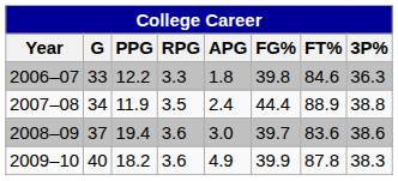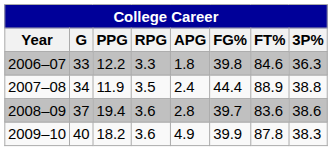 <table class="wikitable"  style="float:right; font-size:95%; clear:right; margin:0 0 1em 1em;">
 <tr>
 <td colspan="8"  style="text-align:center; font-size:100%; background:#009; color:#fff;"><strong>College Career</strong></td>
 </tr>
 <tr>
 <th>Year</th>
 <th>G</th>
 <th>PPG</th>
 <th>RPG</th>
 <th>APG</th>
 <th>FG%</th>
 <th>FT%</th>
 <th>3P%</th>
 </tr>
 <tr style="background:silver;">
 <td>2006–07</td>
 <td>33</td>
 <td>12.2</td>
 <td>3.3</td>
 <td>1.8</td>
 <td>39.8</td>
 <td>84.6</td>
 <td>36.3</td>
 </tr>
 <tr>
 <td>2007–08</td>
 <td>34</td>
 <td>11.9</td>
 <td>3.5</td>
 <td>2.4</td>
 <td>44.4</td>
 <td>88.9</td>
 <td>38.8</td>
 </tr>
 <tr style="background:silver;">
 <td>2008–09</td>
 <td>37</td>
 <td>19.4</td>
 <td>3.6</td>
-<td>3.0</td>
+<td>2.8</td>
 <td>39.7</td>
 <td>83.6</td>
 <td>38.6</td>
 </tr>
 <tr>
 <td>2009–10</td>
 <td>40</td>
 <td>18.2</td>
 <td>3.6</td>
 <td>4.9</td>
 <td>39.9</td>
 <td>87.8</td>
 <td>38.3</td>
 </tr>
 </table>
